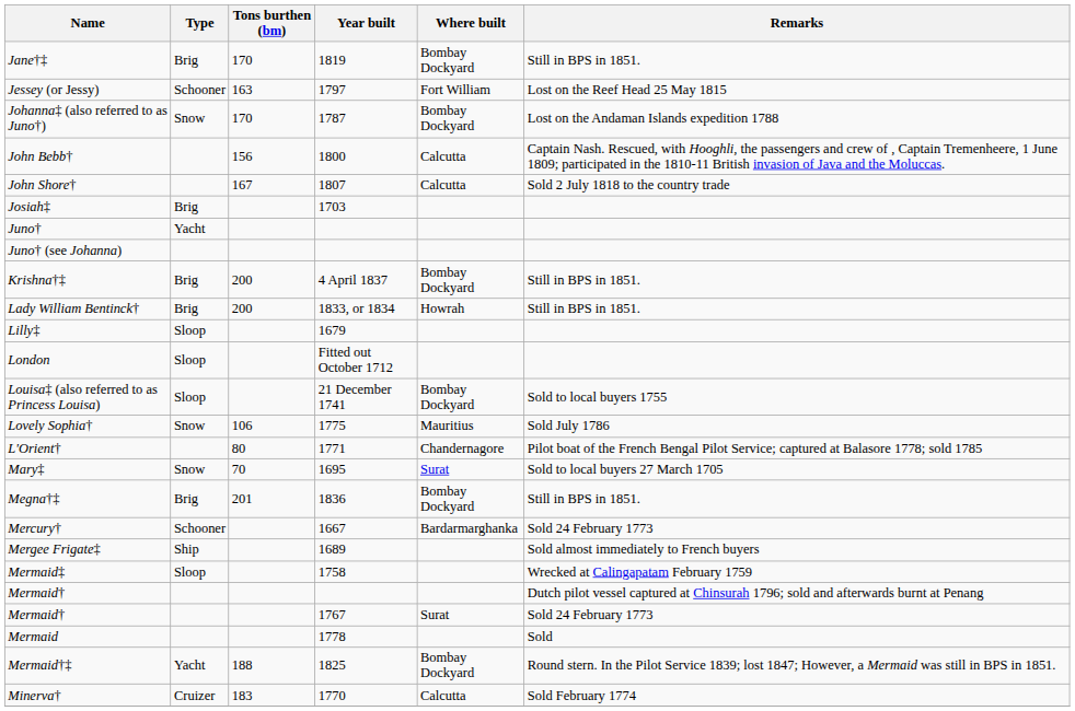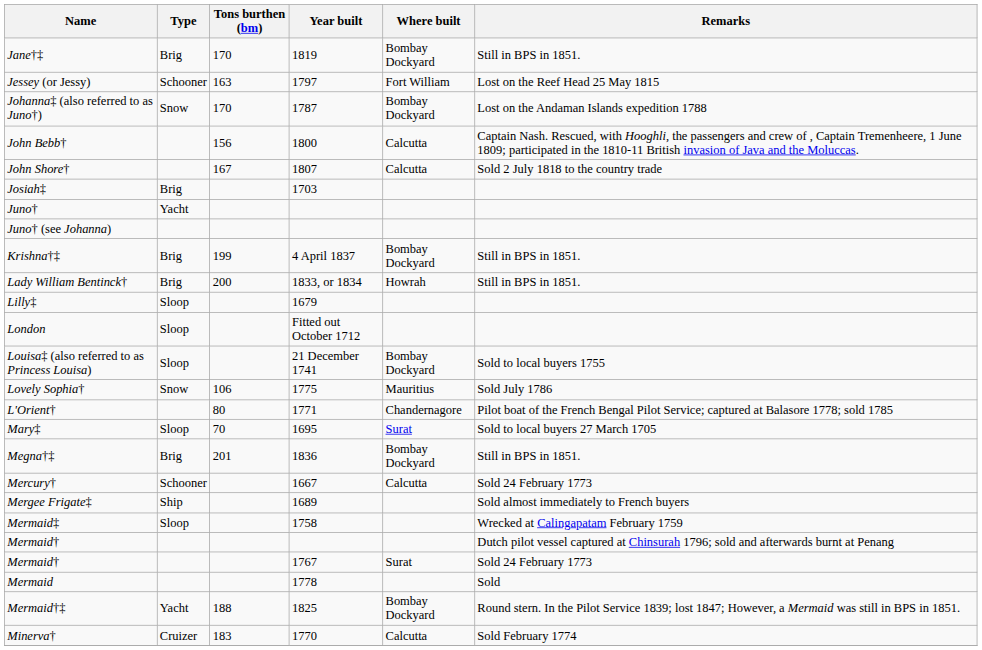 <table class="sortable wikitable">
 <tr>
 <th>Name</th>
 <th>Type</th>
 <th>Tons burthen (<a href='#'>bm</a>)</th>
 <th>Year built</th>
 <th>Where built</th>
 <th>Remarks</th>
 </tr>
 <tr>
 <td><em>Jane</em>†‡</td>
 <td>Brig</td>
 <td>170</td>
 <td>1819</td>
 <td>Bombay Dockyard</td>
 <td>Still in BPS in 1851.</td>
 </tr>
 <tr>
 <td><em>Jessey</em> (or Jessy)</td>
 <td>Schooner</td>
 <td>163</td>
 <td>1797</td>
 <td>Fort William</td>
 <td>Lost on the Reef Head 25 May 1815</td>
 </tr>
 <tr>
 <td><em>Johanna</em>‡ (also referred to as <em>Juno</em>†)</td>
 <td>Snow</td>
 <td>170</td>
 <td>1787</td>
 <td>Bombay Dockyard</td>
 <td>Lost on the Andaman Islands expedition 1788</td>
 </tr>
 <tr>
 <td><em>John Bebb</em>†</td>
 <td></td>
 <td>156</td>
 <td>1800</td>
 <td>Calcutta</td>
 <td>Captain Nash. Rescued, with <em>Hooghli</em>, the passengers and crew of , Captain Tremenheere, 1 June 1809; participated in the 1810-11 British <a href='#'>invasion of Java and the Moluccas</a>.</td>
 </tr>
 <tr>
 <td><em>John Shore</em>†</td>
 <td></td>
 <td>167</td>
 <td>1807</td>
 <td>Calcutta</td>
 <td>Sold 2 July 1818 to the country trade</td>
 </tr>
 <tr>
 <td><em>Josiah</em>‡</td>
 <td>Brig</td>
 <td></td>
 <td>1703</td>
 <td></td>
 <td></td>
 </tr>
 <tr>
 <td><em>Juno</em>†</td>
 <td>Yacht</td>
 <td></td>
 <td></td>
 <td></td>
 <td></td>
 </tr>
 <tr>
 <td><em>Juno</em>† (see <em>Johanna</em>)</td>
 <td></td>
 <td></td>
 <td></td>
 <td></td>
 <td></td>
 </tr>
 <tr>
 <td><em>Krishna</em>†‡</td>
 <td>Brig</td>
-<td>200</td>
+<td>199</td>
 <td>4 April 1837</td>
 <td>Bombay Dockyard</td>
 <td>Still in BPS in 1851.</td>
 </tr>
 <tr>
 <td><em>Lady William Bentinck</em>†</td>
 <td>Brig</td>
 <td>200</td>
 <td>1833, or 1834</td>
 <td>Howrah</td>
 <td>Still in BPS in 1851.</td>
 </tr>
 <tr>
 <td><em>Lilly</em>‡</td>
 <td>Sloop</td>
 <td></td>
 <td>1679</td>
 <td></td>
 <td></td>
 </tr>
 <tr>
 <td><em>London</em></td>
 <td>Sloop</td>
 <td></td>
 <td>Fitted out October 1712</td>
 <td></td>
 <td></td>
 </tr>
 <tr>
 <td><em>Louisa</em>‡ (also referred to as <em>Princess Louisa</em>)</td>
 <td>Sloop</td>
 <td></td>
 <td>21 December 1741</td>
 <td>Bombay Dockyard</td>
 <td>Sold to local buyers 1755</td>
 </tr>
 <tr>
 <td><em>Lovely Sophia</em>†</td>
 <td>Snow</td>
 <td>106</td>
 <td>1775</td>
 <td>Mauritius</td>
 <td>Sold July 1786</td>
 </tr>
 <tr>
 <td><em>L'Orient</em>†</td>
 <td></td>
 <td>80</td>
 <td>1771</td>
 <td>Chandernagore</td>
 <td>Pilot boat of the French Bengal Pilot Service; captured at Balasore 1778; sold 1785</td>
 </tr>
 <tr>
 <td><em>Mary</em>‡</td>
-<td>Snow</td>
+<td>Sloop</td>
 <td>70</td>
 <td>1695</td>
 <td><a href='#'>Surat</a></td>
 <td>Sold to local buyers 27 March 1705</td>
 </tr>
 <tr>
 <td><em>Megna</em>†‡</td>
 <td>Brig</td>
 <td>201</td>
 <td>1836</td>
 <td>Bombay Dockyard</td>
 <td>Still in BPS in 1851.</td>
 </tr>
 <tr>
 <td><em>Mercury</em>†</td>
 <td>Schooner</td>
 <td></td>
 <td>1667</td>
-<td>Bardarmarghanka</td>
+<td>Calcutta</td>
 <td>Sold 24 February 1773</td>
 </tr>
 <tr>
 <td><em>Mergee Frigate</em>‡</td>
 <td>Ship</td>
 <td></td>
 <td>1689</td>
 <td></td>
 <td>Sold almost immediately to French buyers</td>
 </tr>
 <tr>
 <td><em>Mermaid</em>‡</td>
 <td>Sloop</td>
 <td></td>
 <td>1758</td>
 <td></td>
 <td>Wrecked at <a href='#'>Calingapatam</a> February 1759</td>
 </tr>
 <tr>
 <td><em>Mermaid</em>†</td>
 <td></td>
 <td></td>
 <td></td>
 <td></td>
 <td>Dutch pilot vessel captured at <a href='#'>Chinsurah</a> 1796; sold and afterwards burnt at Penang</td>
 </tr>
 <tr>
 <td><em>Mermaid</em>†</td>
 <td></td>
 <td></td>
 <td>1767</td>
 <td>Surat</td>
 <td>Sold 24 February 1773</td>
 </tr>
 <tr>
 <td><em>Mermaid</em></td>
 <td></td>
 <td></td>
 <td>1778</td>
 <td></td>
 <td>Sold</td>
 </tr>
 <tr>
 <td><em>Mermaid</em>†‡</td>
 <td>Yacht</td>
 <td>188</td>
 <td>1825</td>
 <td>Bombay Dockyard</td>
 <td>Round stern. In the Pilot Service 1839; lost 1847; However, a <em>Mermaid</em> was still in BPS in 1851.</td>
 </tr>
 <tr>
 <td><em>Minerva</em>†</td>
 <td>Cruizer</td>
 <td>183</td>
 <td>1770</td>
 <td>Calcutta</td>
 <td>Sold February 1774</td>
 </tr>
 <tr>
 </tr>
 </table>
